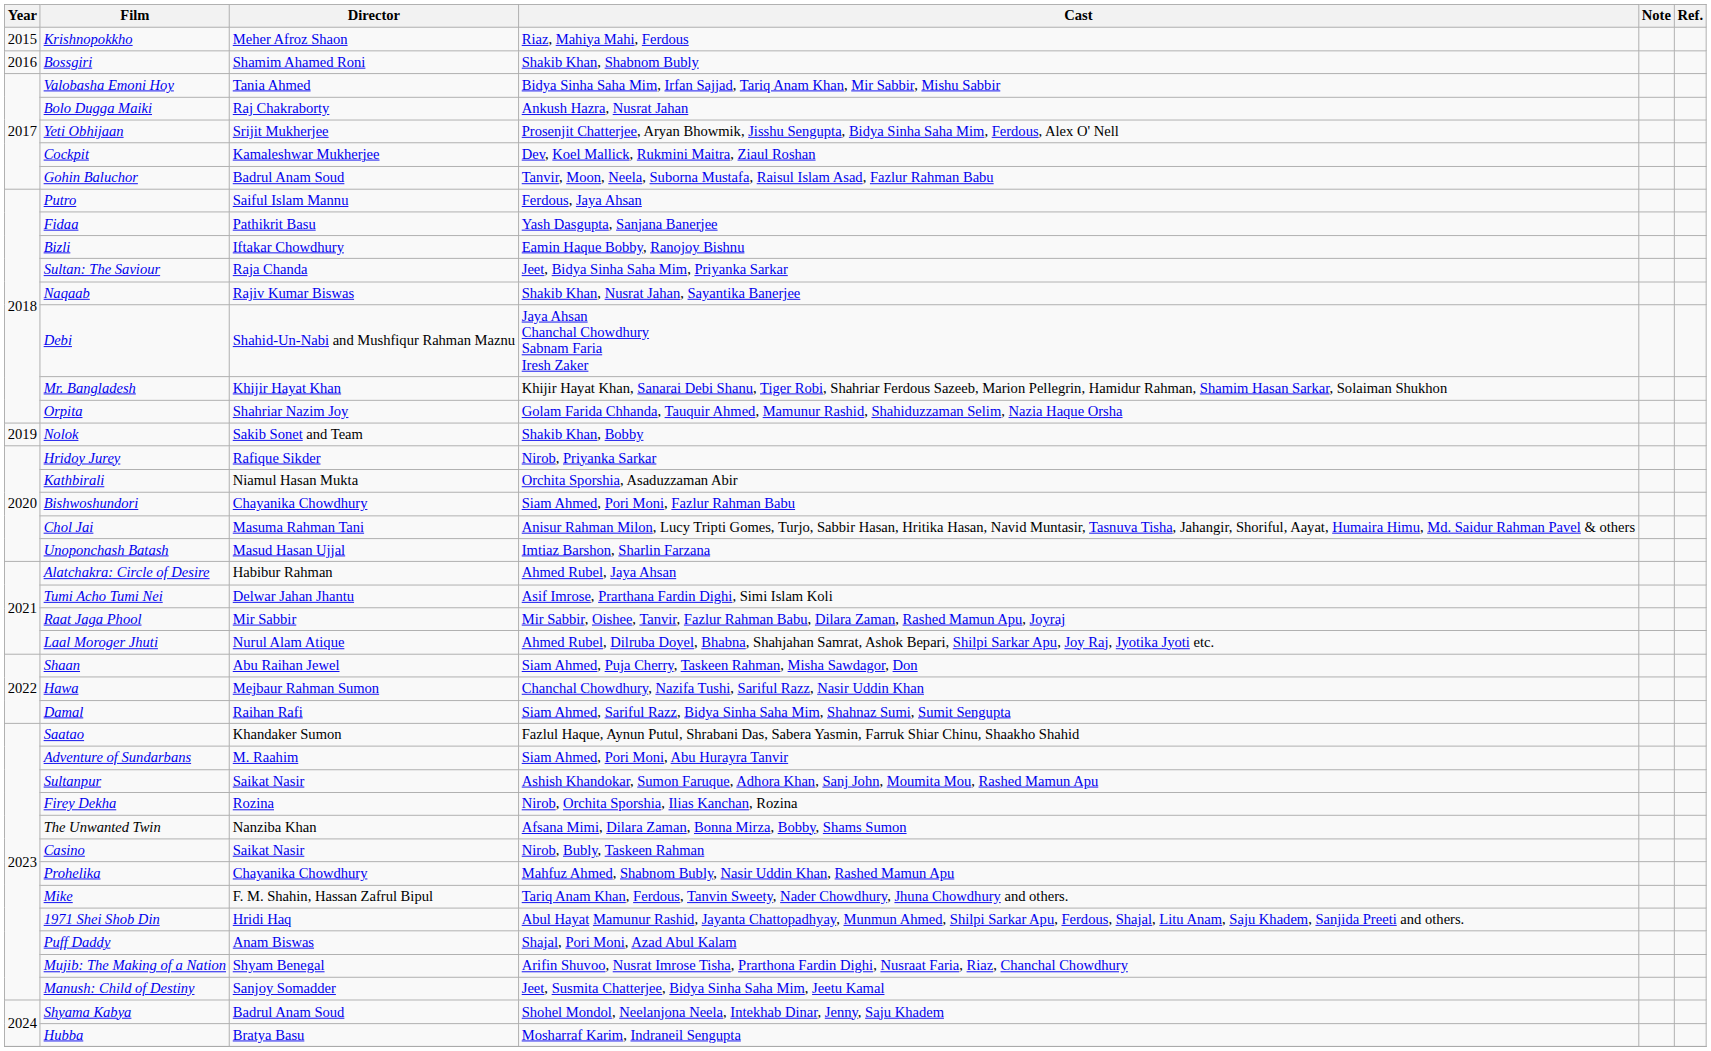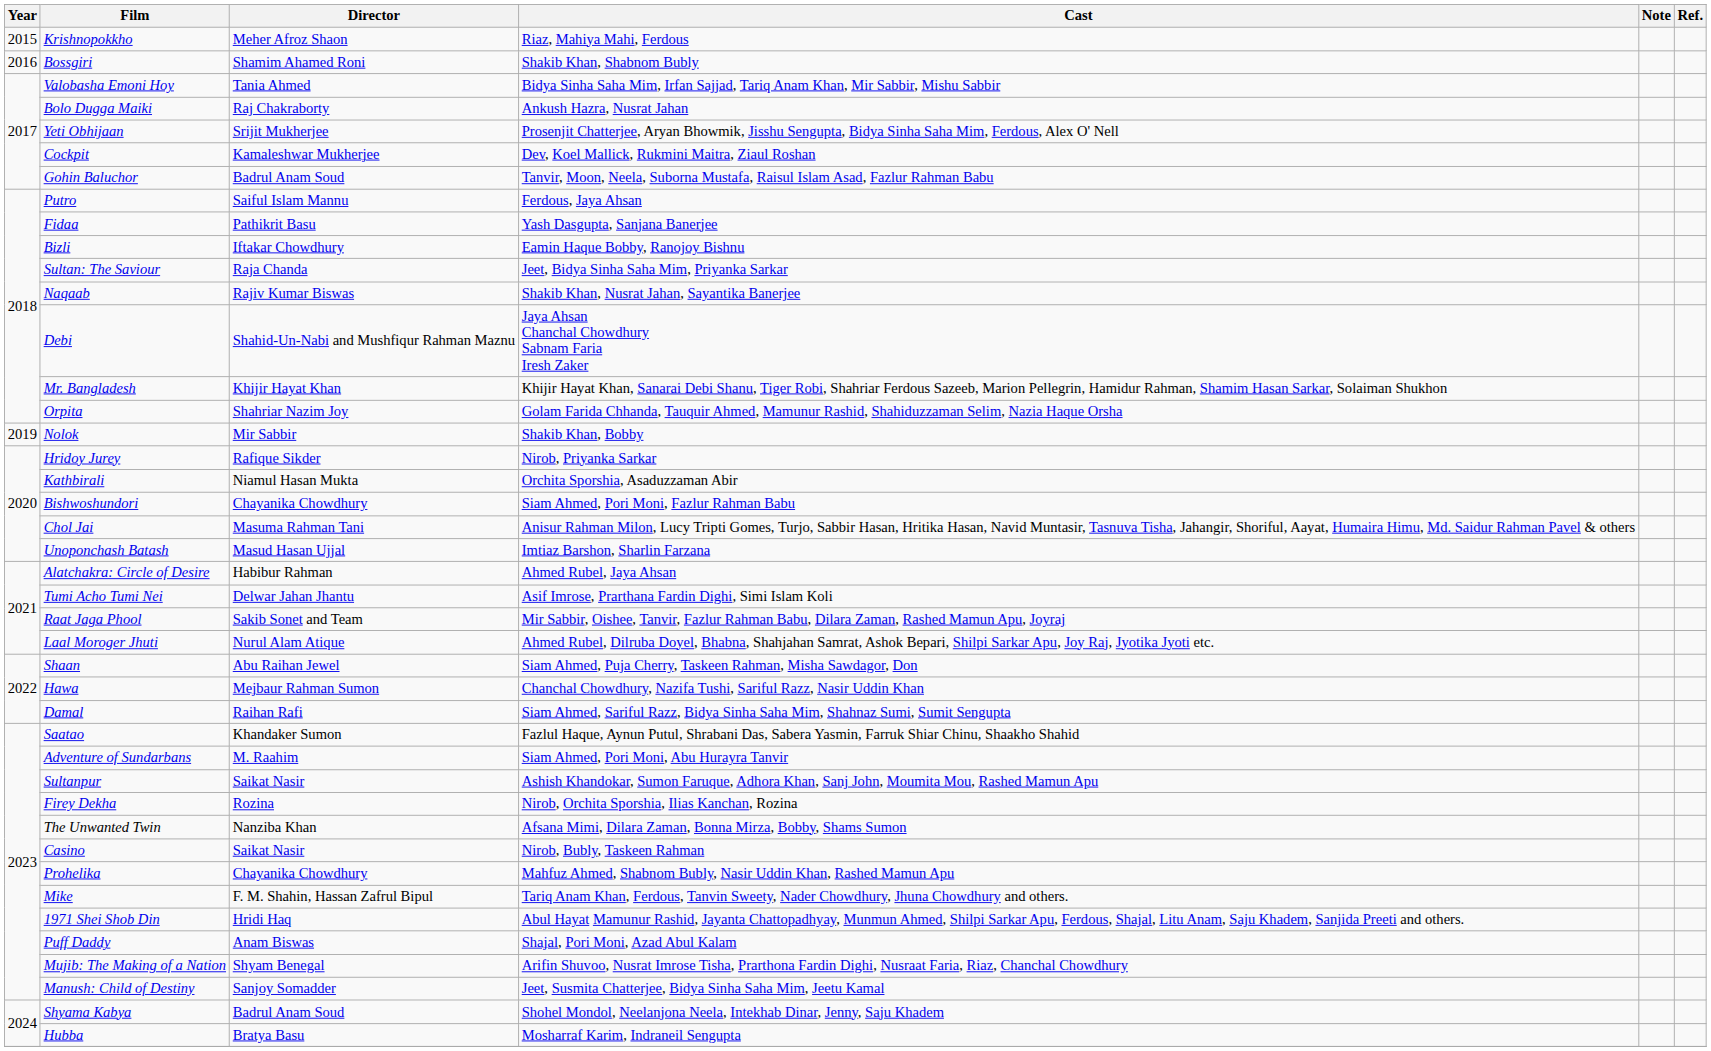 <table class="wikitable">
 <tr>
 <th>Year</th>
 <th>Film</th>
 <th>Director</th>
 <th>Cast</th>
 <th>Note</th>
 <th>Ref.</th>
 </tr>
 <tr>
 <td rowspan="1">2015</td>
 <td><em><a href='#'>Krishnopokkho</a></em></td>
 <td><a href='#'>Meher Afroz Shaon</a></td>
 <td><a href='#'>Riaz</a>, <a href='#'>Mahiya Mahi</a>, <a href='#'>Ferdous</a></td>
 <td></td>
 <td></td>
 </tr>
 <tr>
 <td rowspan="1">2016</td>
 <td><em><a href='#'>Bossgiri</a></em></td>
 <td><a href='#'>Shamim Ahamed Roni</a></td>
 <td><a href='#'>Shakib Khan</a>, <a href='#'>Shabnom Bubly</a></td>
 <td></td>
 <td></td>
 </tr>
 <tr>
 <td rowspan="5">2017</td>
 <td><em><a href='#'>Valobasha Emoni Hoy</a></em></td>
 <td><a href='#'>Tania Ahmed</a></td>
 <td><a href='#'>Bidya Sinha Saha Mim</a>, <a href='#'>Irfan Sajjad</a>, <a href='#'>Tariq Anam Khan</a>, <a href='#'>Mir Sabbir</a>, <a href='#'>Mishu Sabbir</a></td>
 <td></td>
 <td></td>
 </tr>
 <tr>
 <td><em><a href='#'>Bolo Dugga Maiki</a></em></td>
 <td><a href='#'>Raj Chakraborty</a></td>
 <td><a href='#'>Ankush Hazra</a>, <a href='#'>Nusrat Jahan</a></td>
 <td></td>
 <td></td>
 </tr>
 <tr>
 <td><em><a href='#'>Yeti Obhijaan</a></em></td>
 <td><a href='#'>Srijit Mukherjee</a></td>
 <td><a href='#'>Prosenjit Chatterjee</a>, Aryan Bhowmik, <a href='#'>Jisshu Sengupta</a>,  <a href='#'>Bidya Sinha Saha Mim</a>, <a href='#'>Ferdous</a>, Alex O' Nell</td>
 <td></td>
 <td></td>
 </tr>
 <tr>
 <td><em><a href='#'>Cockpit</a></em></td>
 <td><a href='#'>Kamaleshwar Mukherjee</a></td>
 <td><a href='#'>Dev</a>, <a href='#'>Koel Mallick</a>, <a href='#'>Rukmini Maitra</a>, <a href='#'>Ziaul Roshan</a></td>
 <td></td>
 <td></td>
 </tr>
 <tr>
 <td><em><a href='#'>Gohin Baluchor</a></em></td>
 <td><a href='#'>Badrul Anam Soud</a></td>
 <td><a href='#'>Tanvir</a>, <a href='#'>Moon</a>, <a href='#'>Neela</a>, <a href='#'>Suborna Mustafa</a>, <a href='#'>Raisul Islam Asad</a>, <a href='#'>Fazlur Rahman Babu</a></td>
 <td></td>
 <td></td>
 </tr>
 <tr>
 <td rowspan="8">2018</td>
 <td><em><a href='#'>Putro</a></em></td>
 <td><a href='#'>Saiful Islam Mannu</a></td>
 <td><a href='#'>Ferdous</a>, <a href='#'>Jaya Ahsan</a></td>
 <td></td>
 <td></td>
 </tr>
 <tr>
 <td><em><a href='#'>Fidaa</a></em></td>
 <td><a href='#'>Pathikrit Basu</a></td>
 <td><a href='#'>Yash Dasgupta</a>, <a href='#'>Sanjana Banerjee</a></td>
 <td></td>
 <td></td>
 </tr>
 <tr>
 <td><em><a href='#'>Bizli</a></em></td>
 <td><a href='#'>Iftakar Chowdhury</a></td>
 <td><a href='#'>Eamin Haque Bobby</a>, <a href='#'>Ranojoy Bishnu</a></td>
 <td></td>
 <td></td>
 </tr>
 <tr>
 <td><em><a href='#'>Sultan: The Saviour</a></em></td>
 <td><a href='#'>Raja Chanda</a></td>
 <td><a href='#'>Jeet</a>, <a href='#'>Bidya Sinha Saha Mim</a>, <a href='#'>Priyanka Sarkar</a></td>
 <td></td>
 <td></td>
 </tr>
 <tr>
 <td><em><a href='#'>Naqaab</a></em></td>
 <td><a href='#'>Rajiv Kumar Biswas</a></td>
 <td><a href='#'>Shakib Khan</a>, <a href='#'>Nusrat Jahan</a>, <a href='#'>Sayantika Banerjee</a></td>
 <td></td>
 <td></td>
 </tr>
 <tr>
 <td><em><a href='#'>Debi</a></em></td>
 <td><a href='#'>Shahid-Un-Nabi</a> and Mushfiqur Rahman Maznu</td>
 <td><a href='#'>Jaya Ahsan</a><br><a href='#'>Chanchal Chowdhury</a><br><a href='#'>Sabnam Faria</a><br><a href='#'>Iresh Zaker</a></td>
 <td></td>
 <td></td>
 </tr>
 <tr>
 <td><em><a href='#'>Mr. Bangladesh</a></em></td>
 <td><a href='#'>Khijir Hayat Khan</a></td>
 <td>Khijir Hayat Khan, <a href='#'>Sanarai Debi Shanu</a>, <a href='#'>Tiger Robi</a>, Shahriar Ferdous Sazeeb, Marion Pellegrin, Hamidur Rahman, <a href='#'>Shamim Hasan Sarkar</a>, Solaiman Shukhon</td>
 <td></td>
 <td></td>
 </tr>
 <tr>
 <td><em><a href='#'>Orpita</a></em></td>
 <td><a href='#'>Shahriar Nazim Joy</a></td>
 <td><a href='#'>Golam Farida Chhanda</a>, <a href='#'>Tauquir Ahmed</a>, <a href='#'>Mamunur Rashid</a>, <a href='#'>Shahiduzzaman Selim</a>, <a href='#'>Nazia Haque Orsha</a></td>
 <td></td>
 <td></td>
 </tr>
 <tr>
 <td>2019</td>
 <td><em><a href='#'>Nolok</a></em></td>
-<td><a href='#'>Sakib Sonet</a> and Team</td>
+<td><a href='#'>Mir Sabbir</a></td>
 <td><a href='#'>Shakib Khan</a>, <a href='#'>Bobby</a></td>
 <td></td>
 <td></td>
 </tr>
 <tr>
 <td rowspan="5">2020</td>
 <td><em><a href='#'>Hridoy Jurey</a></em></td>
 <td><a href='#'>Rafique Sikder</a></td>
 <td><a href='#'>Nirob</a>, <a href='#'>Priyanka Sarkar</a></td>
 <td></td>
 <td></td>
 </tr>
 <tr>
 <td><em><a href='#'>Kathbirali</a></em></td>
 <td>Niamul Hasan Mukta</td>
 <td><a href='#'>Orchita Sporshia</a>, Asaduzzaman Abir</td>
 <td></td>
 <td></td>
 </tr>
 <tr>
 <td><em><a href='#'>Bishwoshundori</a></em></td>
 <td><a href='#'>Chayanika Chowdhury</a></td>
 <td><a href='#'>Siam Ahmed</a>, <a href='#'>Pori Moni</a>, <a href='#'>Fazlur Rahman Babu</a></td>
 <td></td>
 <td></td>
 </tr>
 <tr>
 <td><em><a href='#'>Chol Jai</a></em></td>
 <td><a href='#'>Masuma Rahman Tani</a></td>
 <td><a href='#'>Anisur Rahman Milon</a>, Lucy Tripti Gomes, Turjo, Sabbir Hasan, Hritika Hasan, Navid Muntasir, <a href='#'>Tasnuva Tisha</a>, Jahangir, Shoriful, Aayat, <a href='#'>Humaira Himu</a>, <a href='#'>Md. Saidur Rahman Pavel</a> & others</td>
 <td></td>
 <td></td>
 </tr>
 <tr>
 <td><em><a href='#'>Unoponchash Batash</a></em></td>
 <td><a href='#'>Masud Hasan Ujjal</a></td>
 <td><a href='#'>Imtiaz Barshon</a>, <a href='#'>Sharlin Farzana</a></td>
 <td></td>
 <td></td>
 </tr>
 <tr>
 <td rowspan="4">2021</td>
 <td><em><a href='#'>Alatchakra: Circle of Desire</a></em></td>
 <td>Habibur Rahman</td>
 <td><a href='#'>Ahmed Rubel</a>, <a href='#'>Jaya Ahsan</a></td>
 <td></td>
 <td></td>
 </tr>
 <tr>
 <td><em><a href='#'>Tumi Acho Tumi Nei</a></em></td>
 <td><a href='#'>Delwar Jahan Jhantu</a></td>
 <td><a href='#'>Asif Imrose</a>, <a href='#'>Prarthana Fardin Dighi</a>, Simi Islam Koli</td>
 <td></td>
 <td></td>
 </tr>
 <tr>
 <td><em><a href='#'>Raat Jaga Phool</a></em></td>
-<td><a href='#'>Mir Sabbir</a></td>
+<td><a href='#'>Sakib Sonet</a> and Team</td>
 <td><a href='#'>Mir Sabbir</a>, <a href='#'>Oishee</a>, <a href='#'>Tanvir</a>, <a href='#'>Fazlur Rahman Babu</a>, <a href='#'>Dilara Zaman</a>, <a href='#'>Rashed Mamun Apu</a>, <a href='#'>Joyraj</a></td>
 <td></td>
 <td></td>
 </tr>
 <tr>
 <td><em><a href='#'>Laal Moroger Jhuti</a></em></td>
 <td><a href='#'>Nurul Alam Atique</a></td>
 <td><a href='#'>Ahmed Rubel</a>, <a href='#'>Dilruba Doyel</a>, <a href='#'>Bhabna</a>, Shahjahan Samrat, Ashok Bepari, <a href='#'>Shilpi Sarkar Apu</a>, <a href='#'>Joy Raj</a>, <a href='#'>Jyotika Jyoti</a> etc.</td>
 <td></td>
 <td></td>
 </tr>
 <tr>
 <td rowspan="3">2022</td>
 <td><em><a href='#'>Shaan</a></em></td>
 <td><a href='#'>Abu Raihan Jewel</a></td>
 <td><a href='#'>Siam Ahmed</a>, <a href='#'>Puja Cherry</a>, <a href='#'>Taskeen Rahman</a>, <a href='#'>Misha Sawdagor</a>, <a href='#'>Don</a></td>
 <td></td>
 <td></td>
 </tr>
 <tr>
 <td><em><a href='#'>Hawa</a></em></td>
 <td><a href='#'>Mejbaur Rahman Sumon</a></td>
 <td><a href='#'>Chanchal Chowdhury</a>, <a href='#'>Nazifa Tushi</a>, <a href='#'>Sariful Razz</a>, <a href='#'>Nasir Uddin Khan</a></td>
 <td></td>
 <td></td>
 </tr>
 <tr>
 <td><em><a href='#'>Damal</a></em></td>
 <td><a href='#'>Raihan Rafi</a></td>
 <td><a href='#'>Siam Ahmed</a>, <a href='#'>Sariful Razz</a>, <a href='#'>Bidya Sinha Saha Mim</a>, <a href='#'>Shahnaz Sumi</a>, <a href='#'>Sumit Sengupta</a></td>
 <td></td>
 <td></td>
 </tr>
 <tr>
 <td rowspan="12">2023</td>
 <td><em><a href='#'>Saatao</a></em></td>
 <td>Khandaker Sumon</td>
 <td>Fazlul Haque, Aynun Putul, Shrabani Das, Sabera Yasmin, Farruk Shiar Chinu, Shaakho Shahid</td>
 <td></td>
 <td></td>
 </tr>
 <tr>
 <td><em><a href='#'>Adventure of Sundarbans</a></em></td>
 <td><a href='#'>M. Raahim</a></td>
 <td><a href='#'>Siam Ahmed</a>, <a href='#'>Pori Moni</a>, <a href='#'>Abu Hurayra Tanvir</a></td>
 <td></td>
 <td></td>
 </tr>
 <tr>
 <td><em><a href='#'>Sultanpur</a></em></td>
 <td><a href='#'>Saikat Nasir</a></td>
 <td><a href='#'>Ashish Khandokar</a>, <a href='#'>Sumon Faruque</a>, <a href='#'>Adhora Khan</a>, <a href='#'>Sanj John</a>, <a href='#'>Moumita Mou</a>, <a href='#'>Rashed Mamun Apu</a></td>
 <td></td>
 <td></td>
 </tr>
 <tr>
 <td><em><a href='#'>Firey Dekha</a></em></td>
 <td><a href='#'>Rozina</a></td>
 <td><a href='#'>Nirob</a>, <a href='#'>Orchita Sporshia</a>, <a href='#'>Ilias Kanchan</a>, Rozina</td>
 <td></td>
 <td></td>
 </tr>
 <tr>
 <td><em>The Unwanted Twin</em></td>
 <td>Nanziba Khan</td>
 <td><a href='#'>Afsana Mimi</a>, <a href='#'>Dilara Zaman</a>, <a href='#'>Bonna Mirza</a>, <a href='#'>Bobby</a>, <a href='#'>Shams Sumon</a></td>
 <td></td>
 <td></td>
 </tr>
 <tr>
 <td><em><a href='#'>Casino</a></em></td>
 <td><a href='#'>Saikat Nasir</a></td>
 <td><a href='#'>Nirob</a>, <a href='#'>Bubly</a>, <a href='#'>Taskeen Rahman</a></td>
 <td></td>
 <td></td>
 </tr>
 <tr>
 <td><em><a href='#'>Prohelika</a></em></td>
 <td><a href='#'>Chayanika Chowdhury</a></td>
 <td><a href='#'>Mahfuz Ahmed</a>, <a href='#'>Shabnom Bubly</a>, <a href='#'>Nasir Uddin Khan</a>, <a href='#'>Rashed Mamun Apu</a></td>
 <td></td>
 <td></td>
 </tr>
 <tr>
 <td><em><a href='#'>Mike</a></em></td>
 <td>F. M. Shahin, Hassan Zafrul Bipul</td>
 <td><a href='#'>Tariq Anam Khan</a>, <a href='#'>Ferdous</a>, <a href='#'>Tanvin Sweety</a>, <a href='#'>Nader Chowdhury</a>, <a href='#'>Jhuna Chowdhury</a> and others.</td>
 <td></td>
 <td></td>
 </tr>
 <tr>
 <td><em><a href='#'>1971 Shei Shob Din</a></em></td>
 <td><a href='#'>Hridi Haq</a></td>
 <td><a href='#'>Abul Hayat</a> <a href='#'>Mamunur Rashid</a>, <a href='#'>Jayanta Chattopadhyay</a>, <a href='#'>Munmun Ahmed</a>, <a href='#'>Shilpi Sarkar Apu</a>, <a href='#'>Ferdous</a>, <a href='#'>Shajal</a>, <a href='#'>Litu Anam</a>, <a href='#'>Saju Khadem</a>, <a href='#'>Sanjida Preeti</a> and others.</td>
 <td></td>
 <td></td>
 </tr>
 <tr>
 <td><em><a href='#'>Puff Daddy</a></em></td>
 <td><a href='#'>Anam Biswas</a></td>
 <td><a href='#'>Shajal</a>, <a href='#'>Pori Moni</a>, <a href='#'>Azad Abul Kalam</a></td>
 <td></td>
 <td></td>
 </tr>
 <tr>
 <td><em><a href='#'>Mujib: The Making of a Nation</a></em></td>
 <td><a href='#'>Shyam Benegal</a></td>
 <td><a href='#'>Arifin Shuvoo</a>, <a href='#'>Nusrat Imrose Tisha</a>, <a href='#'>Prarthona Fardin Dighi</a>, <a href='#'>Nusraat Faria</a>, <a href='#'>Riaz</a>, <a href='#'>Chanchal Chowdhury</a></td>
 <td></td>
 <td></td>
 </tr>
 <tr>
 <td><em><a href='#'>Manush: Child of Destiny</a></em></td>
 <td><a href='#'>Sanjoy Somadder</a></td>
 <td><a href='#'>Jeet</a>, <a href='#'>Susmita Chatterjee</a>, <a href='#'>Bidya Sinha Saha Mim</a>,  <a href='#'>Jeetu Kamal</a></td>
 <td></td>
 <td></td>
 </tr>
 <tr>
 <td rowspan="2">2024</td>
 <td><em><a href='#'>Shyama Kabya</a></em></td>
 <td><a href='#'>Badrul Anam Soud</a></td>
 <td><a href='#'>Shohel Mondol</a>, <a href='#'>Neelanjona Neela</a>, <a href='#'>Intekhab Dinar</a>, <a href='#'>Jenny</a>,  <a href='#'>Saju Khadem</a></td>
 <td></td>
 <td></td>
 </tr>
 <tr>
 <td><em><a href='#'>Hubba</a></em></td>
 <td><a href='#'>Bratya Basu</a></td>
 <td><a href='#'>Mosharraf Karim</a>, <a href='#'>Indraneil Sengupta</a></td>
 <td></td>
 <td></td>
 </tr>
 <tr>
 </tr>
 </table>
